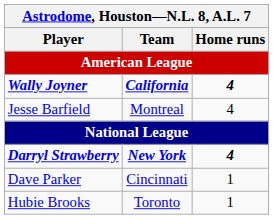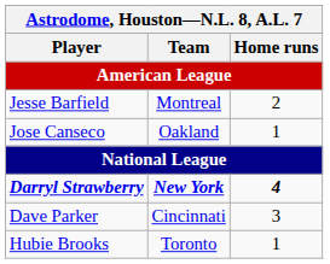 <table class="wikitable" style="text-align:right;">
 <tr>
 <th colspan="3"><a href='#'>Astrodome</a>, Houston—N.L. 8, A.L. 7</th>
 </tr>
 <tr>
 <th>Player</th>
 <th>Team</th>
 <th>Home runs</th>
 </tr>
 <tr>
 <th colspan="3" style="text-align:center; background:#CC0001; color:#FFFFFF;">American League</th>
 </tr>
 <tr>
-<td align="left"><strong><em><a href='#'>Wally Joyner</a></em></strong></td>
-<td style="text-align:center;"><strong><em><a href='#'>California</a></em></strong></td>
-<td style="text-align:center;"><strong><em>4</em></strong></td>
+<td align="left"><a href='#'>Jesse Barfield</a></td>
+<td style="text-align:center;"><a href='#'>Montreal</a></td>
+<td style="text-align:center;">2</td>
 </tr>
 <tr>
-<td align="left"><a href='#'>Jesse Barfield</a></td>
-<td style="text-align:center;"><a href='#'>Montreal</a></td>
-<td style="text-align:center;">4</td>
+<td align="left"><a href='#'>Jose Canseco</a></td>
+<td style="text-align:center;"><a href='#'>Oakland</a></td>
+<td style="text-align:center;">1</td>
 </tr>
 <tr>
 <th colspan="3" style="text-align:center; background:#020088; color:#FFFFFF;">National League</th>
 </tr>
 <tr>
 <td align="left"><strong><em><a href='#'>Darryl Strawberry</a></em></strong></td>
 <td style="text-align:center;"><strong><em><a href='#'>New York</a></em></strong></td>
 <td style="text-align:center;"><strong><em>4</em></strong></td>
 </tr>
 <tr>
 <td align="left"><a href='#'>Dave Parker</a></td>
 <td style="text-align:center;"><a href='#'>Cincinnati</a></td>
-<td style="text-align:center;">1</td>
+<td style="text-align:center;">3</td>
 </tr>
 <tr>
 <td align="left"><a href='#'>Hubie Brooks</a></td>
 <td style="text-align:center;"><a href='#'>Toronto</a></td>
 <td style="text-align:center;">1</td>
 </tr>
 </table>
